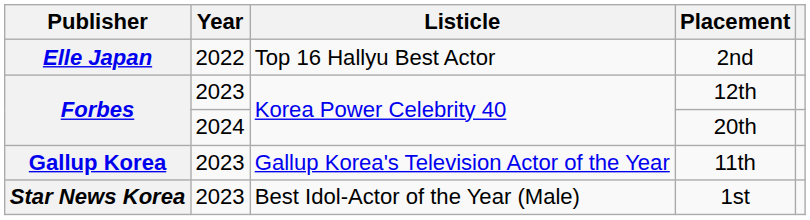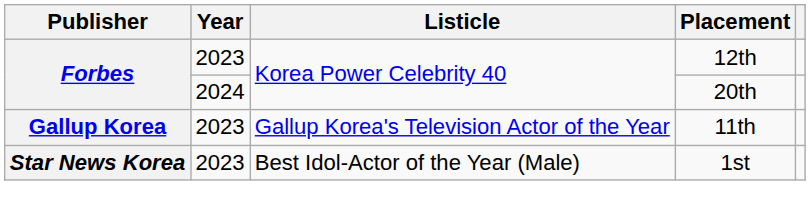 <table class="wikitable plainrowheaders sortable" style="text-align:center">
 <tr>
 <th scope="col">Publisher</th>
 <th scope="col">Year</th>
 <th scope="col">Listicle</th>
 <th scope="col">Placement</th>
 <th scope="col" class="unsortable"></th>
-</tr>
-<tr>
-<th scope="row"><em><a href='#'>Elle Japan</a></em></th>
-<td>2022</td>
-<td style="text-align:left">Top 16 Hallyu Best Actor</td>
-<td>2nd</td>
-<td></td>
 </tr>
 <tr>
 <th scope="row" rowspan="2"><em><a href='#'>Forbes</a></em></th>
 <td>2023</td>
 <td rowspan="2" style="text-align:left"><a href='#'>Korea Power Celebrity 40</a></td>
 <td>12th</td>
 <td></td>
 </tr>
 <tr>
 <td>2024</td>
 <td>20th</td>
 <td></td>
 </tr>
 <tr>
 <th scope="row"><a href='#'>Gallup Korea</a></th>
 <td>2023</td>
 <td style="text-align:left"><a href='#'>Gallup Korea's Television Actor of the Year</a></td>
 <td>11th</td>
 <td></td>
 </tr>
 <tr>
 <th scope="row"><em>Star News Korea</em></th>
 <td>2023</td>
 <td style="text-align:left">Best Idol-Actor of the Year (Male)</td>
 <td>1st</td>
 <td></td>
 </tr>
 </table>
